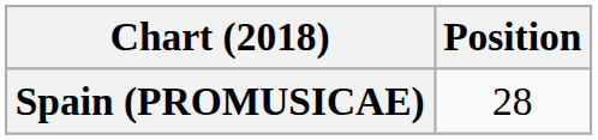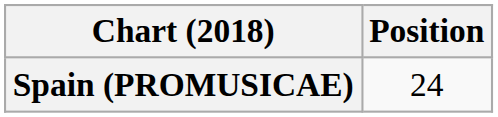 <table class="wikitable plainrowheaders" style="text-align:center">
 <tr>
 <th>Chart (2018)</th>
 <th>Position</th>
 </tr>
 <tr>
 <th scope="row">Spain (PROMUSICAE)</th>
-<td>28</td>
+<td>24</td>
 </tr>
 </table>
